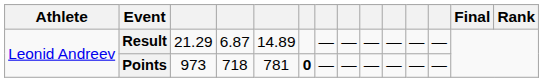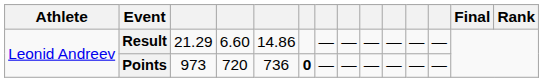 <table class="wikitable" style="font-size:90%">
 <tr>
 <th>Athlete</th>
 <th>Event</th>
 <th></th>
 <th></th>
 <th></th>
 <th></th>
 <th></th>
 <th></th>
 <th></th>
 <th></th>
 <th></th>
 <th></th>
 <th>Final</th>
 <th>Rank</th>
 </tr>
 <tr align=center>
 <td rowspan=2 align=left><a href='#'>Leonid Andreev</a></td>
 <th style="font-size:95%">Result</th>
 <td>21.29</td>
-<td>6.87</td>
-<td>14.89</td>
+<td>6.60</td>
+<td>14.86</td>
 <td></td>
 <td>—</td>
 <td>—</td>
 <td>—</td>
 <td>—</td>
 <td>—</td>
 <td>—</td>
 <td rowspan=2 colspan=2></td>
 </tr>
 <tr align=center>
 <th style="font-size:95%">Points</th>
 <td>973</td>
-<td>718</td>
-<td>781</td>
+<td>720</td>
+<td>736</td>
 <td><strong>0</strong></td>
 <td>—</td>
 <td>—</td>
 <td>—</td>
 <td>—</td>
 <td>—</td>
 <td>—</td>
 </tr>
 </table>
